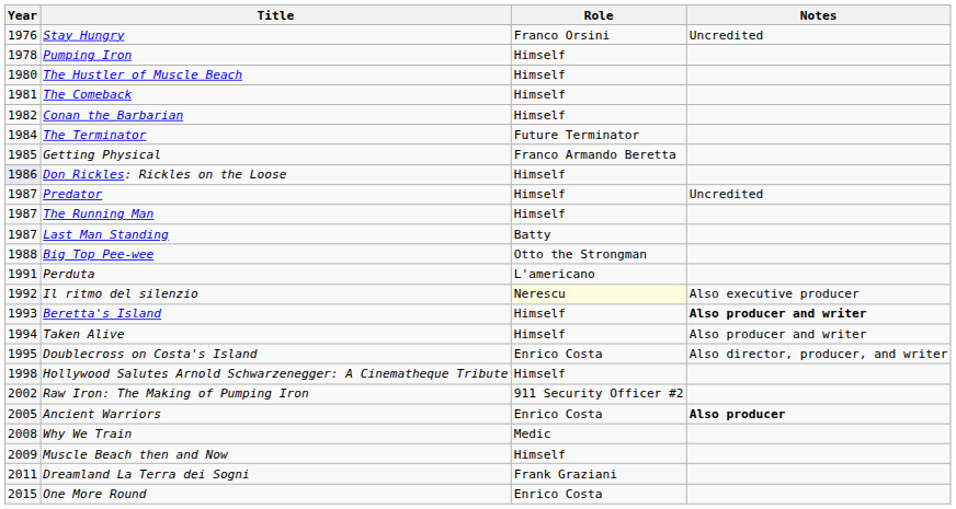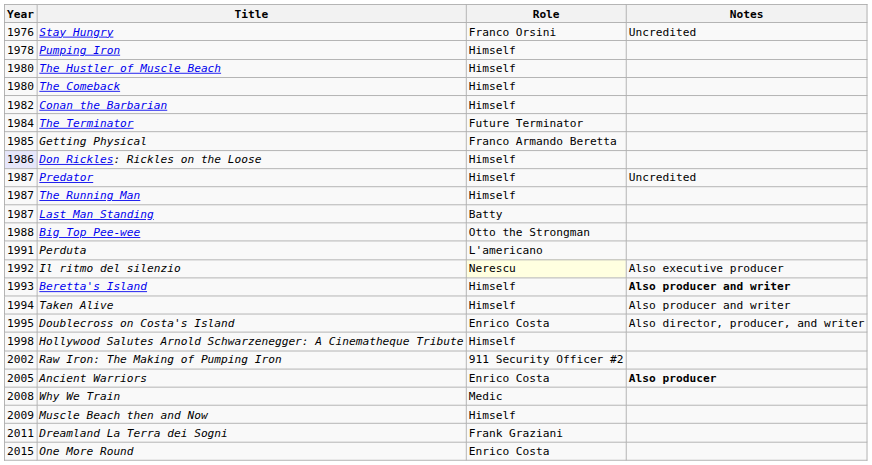 <table class="wikitable">
 <tr>
 <th>Year</th>
 <th>Title</th>
 <th>Role</th>
 <th>Notes</th>
 </tr>
 <tr>
 <td>1976</td>
 <td><em><a href='#'>Stay Hungry</a></em></td>
 <td>Franco Orsini</td>
 <td>Uncredited</td>
 </tr>
 <tr>
 <td>1978</td>
 <td><em><a href='#'>Pumping Iron</a></em></td>
 <td>Himself</td>
 <td></td>
 </tr>
 <tr>
 <td>1980</td>
 <td><em><a href='#'>The Hustler of Muscle Beach</a></em></td>
 <td>Himself</td>
 <td></td>
 </tr>
 <tr>
-<td>1981</td>
+<td>1980</td>
 <td><em><a href='#'>The Comeback</a></em></td>
 <td>Himself</td>
 <td></td>
 </tr>
 <tr>
 <td>1982</td>
 <td><em><a href='#'>Conan the Barbarian</a></em></td>
 <td>Himself</td>
 <td></td>
 </tr>
 <tr>
 <td>1984</td>
 <td><em><a href='#'>The Terminator</a></em></td>
 <td>Future Terminator</td>
 <td></td>
 </tr>
 <tr>
 <td>1985</td>
 <td><em>Getting Physical</em></td>
 <td>Franco Armando Beretta</td>
 <td></td>
 </tr>
 <tr>
 <td style="background: lavender;">1986</td>
 <td><em><a href='#'>Don Rickles</a>: Rickles on the Loose</em></td>
 <td>Himself</td>
 <td></td>
 </tr>
 <tr>
 <td>1987</td>
 <td><em><a href='#'>Predator</a></em></td>
 <td>Himself</td>
 <td>Uncredited</td>
 </tr>
 <tr>
 <td>1987</td>
 <td><em><a href='#'>The Running Man</a></em></td>
 <td>Himself</td>
 <td></td>
 </tr>
 <tr>
 <td>1987</td>
 <td><em><a href='#'>Last Man Standing</a></em></td>
 <td>Batty</td>
 <td></td>
 </tr>
 <tr>
 <td>1988</td>
 <td><em><a href='#'>Big Top Pee-wee</a></em></td>
 <td>Otto the Strongman</td>
 <td></td>
 </tr>
 <tr>
 <td>1991</td>
 <td><em>Perduta</em></td>
 <td>L'americano</td>
 <td></td>
 </tr>
 <tr>
 <td>1992</td>
 <td><em>Il ritmo del silenzio</em></td>
 <td style="background: lightyellow;">Nerescu</td>
 <td>Also executive producer</td>
 </tr>
 <tr>
 <td>1993</td>
 <td><em><a href='#'>Beretta's Island</a></em></td>
 <td>Himself</td>
 <td><strong>Also producer and writer</strong></td>
 </tr>
 <tr>
 <td>1994</td>
 <td><em>Taken Alive</em></td>
 <td>Himself</td>
 <td>Also producer and writer</td>
 </tr>
 <tr>
 <td>1995</td>
 <td><em>Doublecross on Costa's Island</em></td>
 <td>Enrico Costa</td>
 <td>Also director, producer, and writer</td>
 </tr>
 <tr>
 <td>1998</td>
 <td><em>Hollywood Salutes Arnold Schwarzenegger: A Cinematheque Tribute</em></td>
 <td>Himself</td>
 <td></td>
 </tr>
 <tr>
 <td>2002</td>
 <td><em>Raw Iron: The Making of Pumping Iron</em></td>
 <td>911 Security Officer #2</td>
 <td></td>
 </tr>
 <tr>
 <td>2005</td>
 <td><em>Ancient Warriors</em></td>
 <td>Enrico Costa</td>
 <td><strong>Also producer</strong></td>
 </tr>
 <tr>
 <td>2008</td>
 <td><em>Why We Train</em></td>
 <td>Medic</td>
 <td></td>
 </tr>
 <tr>
 <td>2009</td>
 <td><em>Muscle Beach then and Now</em></td>
 <td>Himself</td>
 <td></td>
 </tr>
 <tr>
 <td>2011</td>
 <td><em>Dreamland La Terra dei Sogni</em></td>
 <td>Frank Graziani</td>
 <td></td>
 </tr>
 <tr>
 <td>2015</td>
 <td><em>One More Round</em></td>
 <td>Enrico Costa</td>
 <td></td>
 </tr>
 </table>
